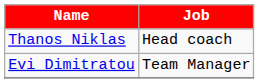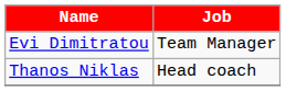 <table class="wikitable" bgcolor="#f7f8ff" cellpadding="3" cellspacing="0" border="1" style="font-size: 95%; border: gray solid 1px; border-collapse: collapse;">
 <tr style="color: #fff;background:red">
 <td align=center><strong>Name</strong></td>
 <td align=center><strong>Job</strong></td>
 </tr>
 <tr>
+<td> <a href='#'>Evi Dimitratou</a></td>
+<td>Team Manager</td>
+</tr>
+<tr>
 <td> <a href='#'>Thanos Niklas</a></td>
 <td>Head coach</td>
 </tr>
 <tr>
-<td> <a href='#'>Evi Dimitratou</a></td>
-<td>Team Manager</td>
-</tr>
-<tr>
 </tr>
 </table>
